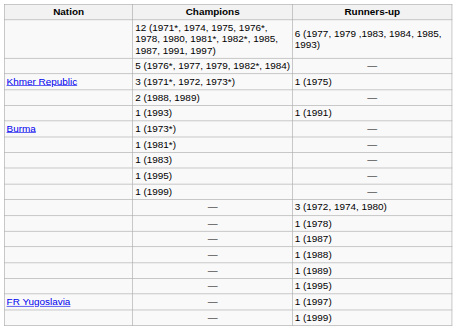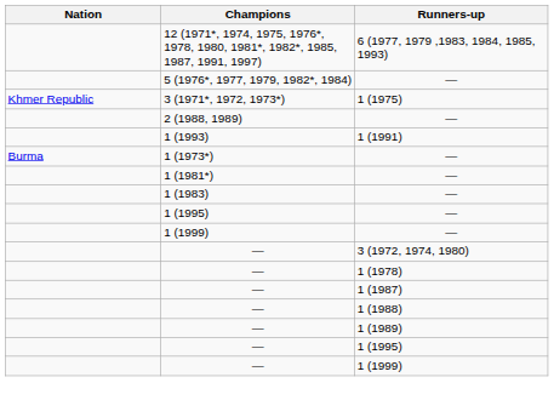 <table class="wikitable sortable">
 <tr>
 <th width="200">Nation</th>
 <th width="250">Champions</th>
 <th width="250">Runners-up</th>
 </tr>
 <tr>
 <td align="left"></td>
 <td>12 (1971*, 1974, 1975, 1976*, 1978, 1980, 1981*, 1982*, 1985, 1987, 1991, 1997)</td>
 <td>6 (1977, 1979 ,1983, 1984, 1985, 1993)</td>
 </tr>
 <tr>
 <td align="left"></td>
 <td>5 (1976*, 1977, 1979, 1982*, 1984)</td>
 <td align="center">—</td>
 </tr>
 <tr>
 <td align="left"> <a href='#'>Khmer Republic</a></td>
 <td>3 (1971*, 1972, 1973*)</td>
 <td>1 (1975)</td>
 </tr>
 <tr>
 <td align="left"></td>
 <td>2 (1988, 1989)</td>
 <td align="center">—</td>
 </tr>
 <tr>
 <td align="left"></td>
 <td>1 (1993)</td>
 <td>1 (1991)</td>
 </tr>
 <tr>
 <td align="left"> <a href='#'>Burma</a></td>
 <td>1 (1973*)</td>
 <td align="center">—</td>
 </tr>
 <tr>
 <td align="left"></td>
 <td>1 (1981*)</td>
 <td align="center">—</td>
 </tr>
 <tr>
 <td align="left"></td>
 <td>1 (1983)</td>
 <td align="center">—</td>
 </tr>
 <tr>
 <td align="left"></td>
 <td>1 (1995)</td>
 <td align="center">—</td>
 </tr>
 <tr>
 <td align="left"></td>
 <td>1 (1999)</td>
 <td align="center">—</td>
 </tr>
 <tr>
 <td align="left"></td>
 <td align="center">—</td>
 <td>3 (1972, 1974, 1980)</td>
 </tr>
 <tr>
 <td align="left"></td>
 <td align="center">—</td>
 <td>1 (1978)</td>
 </tr>
 <tr>
 <td align="left"></td>
 <td align="center">—</td>
 <td>1 (1987)</td>
 </tr>
 <tr>
 <td align="left"></td>
 <td align="center">—</td>
 <td>1 (1988)</td>
 </tr>
 <tr>
 <td align="left"></td>
 <td align="center">—</td>
 <td>1 (1989)</td>
 </tr>
 <tr>
 <td align="left"></td>
 <td align="center">—</td>
 <td>1 (1995)</td>
 </tr>
 <tr>
-<td align="left"> <a href='#'>FR Yugoslavia</a></td>
-<td align="center">—</td>
-<td>1 (1997)</td>
-</tr>
-<tr>
 <td align="left"></td>
 <td align="center">—</td>
 <td>1 (1999)</td>
 </tr>
 </table>
